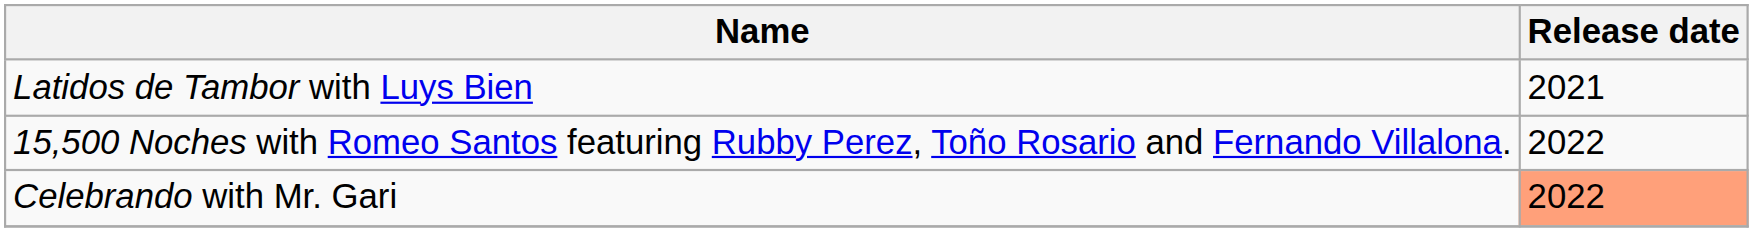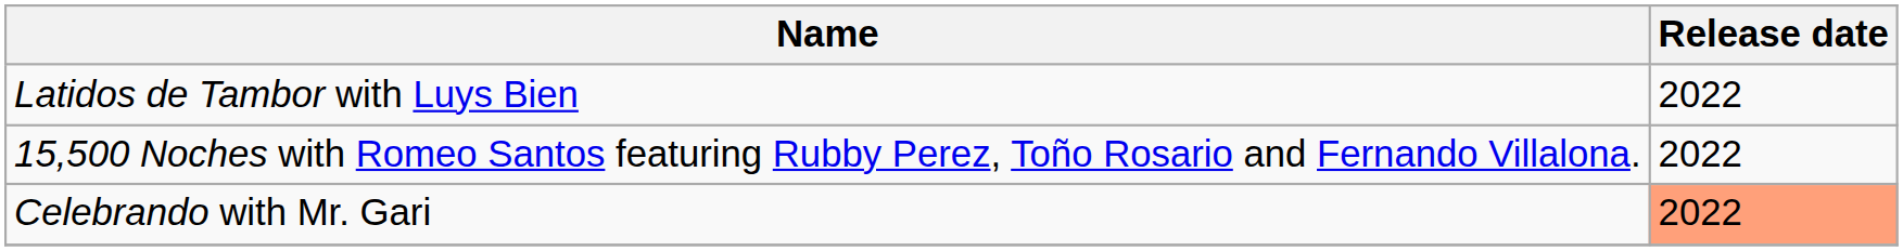 <table class="wikitable">
 <tr>
 <th>Name</th>
 <th>Release date</th>
 </tr>
 <tr>
 <td><em>Latidos de Tambor</em> with <a href='#'>Luys Bien</a></td>
-<td>2021</td>
+<td>2022</td>
 </tr>
 <tr>
 <td><em>15,500 Noches</em> with <a href='#'>Romeo Santos</a> featuring <a href='#'>Rubby Perez</a>, <a href='#'>Toño Rosario</a> and <a href='#'>Fernando Villalona</a>.</td>
 <td>2022</td>
 </tr>
 <tr>
 <td><em>Celebrando</em> with Mr. Gari</td>
 <td style="background: lightsalmon;">2022</td>
 </tr>
 <tr>
 </tr>
 </table>
